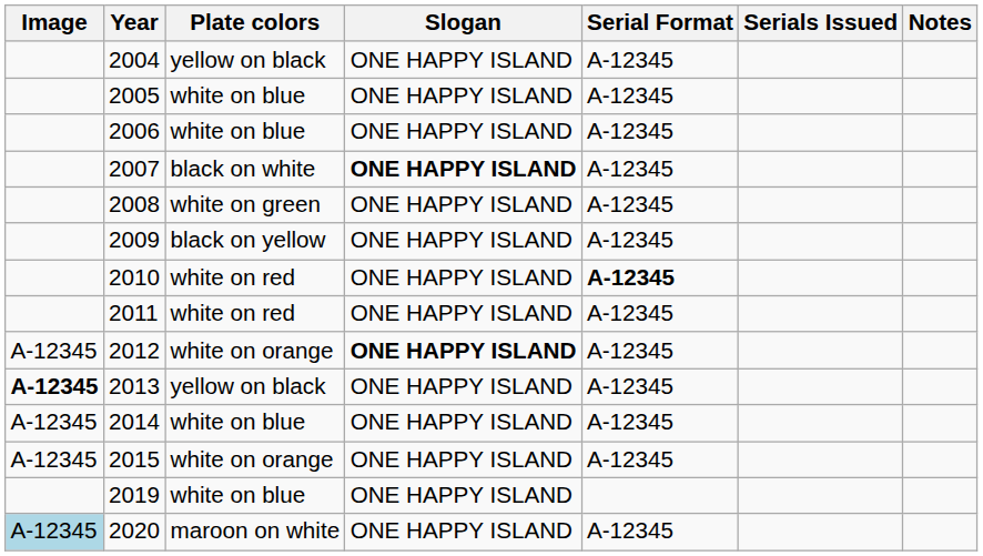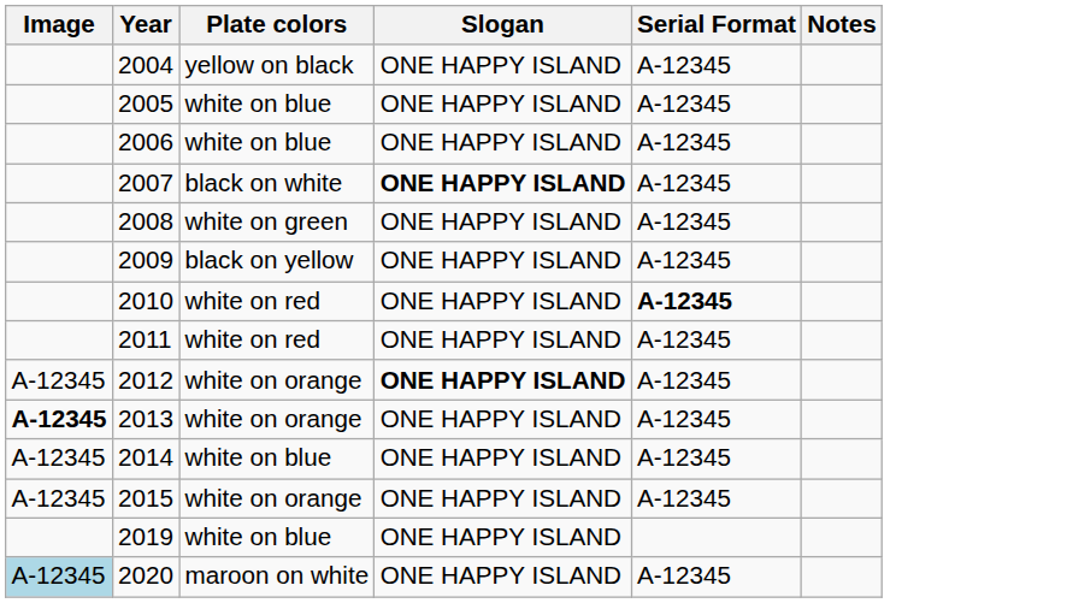 <table class=wikitable>
 <tr>
 <th>Image</th>
 <th>Year</th>
 <th>Plate colors</th>
 <th>Slogan</th>
 <th>Serial Format</th>
-<th>Serials Issued</th>
 <th>Notes</th>
 </tr>
 <tr>
 <td></td>
 <td>2004</td>
 <td>yellow on black</td>
 <td>ONE HAPPY ISLAND</td>
 <td>A-12345</td>
 <td></td>
-<td></td>
 </tr>
 <tr>
 <td></td>
 <td>2005</td>
 <td>white on blue</td>
 <td>ONE HAPPY ISLAND</td>
 <td>A-12345</td>
-<td></td>
 <td></td>
 </tr>
 <tr>
 <td></td>
 <td>2006</td>
 <td>white on blue</td>
 <td>ONE HAPPY ISLAND</td>
 <td>A-12345</td>
 <td></td>
-<td></td>
 </tr>
 <tr>
 <td></td>
 <td>2007</td>
 <td>black on white</td>
 <td><strong>ONE HAPPY ISLAND</strong></td>
 <td>A-12345</td>
-<td></td>
 <td></td>
 </tr>
 <tr>
 <td></td>
 <td>2008</td>
 <td>white on green</td>
 <td>ONE HAPPY ISLAND</td>
 <td>A-12345</td>
 <td></td>
-<td></td>
 </tr>
 <tr>
 <td></td>
 <td>2009</td>
 <td>black on yellow</td>
 <td>ONE HAPPY ISLAND</td>
 <td>A-12345</td>
-<td></td>
 <td></td>
 </tr>
 <tr>
 <td></td>
 <td>2010</td>
 <td>white on red</td>
 <td>ONE HAPPY ISLAND</td>
 <td><strong>A-12345</strong></td>
 <td></td>
-<td></td>
 </tr>
 <tr>
 <td></td>
 <td>2011</td>
 <td>white on red</td>
 <td>ONE HAPPY ISLAND</td>
 <td>A-12345</td>
-<td></td>
 <td></td>
 </tr>
 <tr>
 <td><div>A-12345</div></td>
 <td>2012</td>
 <td>white on orange</td>
 <td><strong>ONE HAPPY ISLAND</strong></td>
 <td>A-12345</td>
 <td></td>
-<td></td>
 </tr>
 <tr>
 <td><strong><div>A-12345</div></strong></td>
 <td>2013</td>
-<td>yellow on black</td>
+<td>white on orange</td>
 <td>ONE HAPPY ISLAND</td>
 <td>A-12345</td>
-<td></td>
 <td></td>
 </tr>
 <tr>
 <td><div>A-12345</div></td>
 <td>2014</td>
 <td>white on blue</td>
 <td>ONE HAPPY ISLAND</td>
 <td>A-12345</td>
 <td></td>
-<td></td>
 </tr>
 <tr>
 <td><div>A-12345</div></td>
 <td>2015</td>
 <td>white on orange</td>
 <td>ONE HAPPY ISLAND</td>
 <td>A-12345</td>
 <td></td>
-<td></td>
 </tr>
 <tr>
 <td></td>
 <td>2019</td>
 <td>white on blue</td>
 <td>ONE HAPPY ISLAND</td>
-<td></td>
 <td></td>
 <td></td>
 </tr>
 <tr>
 <td style="background: lightblue;"><div>A-12345</div></td>
 <td>2020</td>
 <td>maroon on white</td>
 <td>ONE HAPPY ISLAND</td>
 <td>A-12345</td>
 <td></td>
-<td></td>
 </tr>
 </table>
